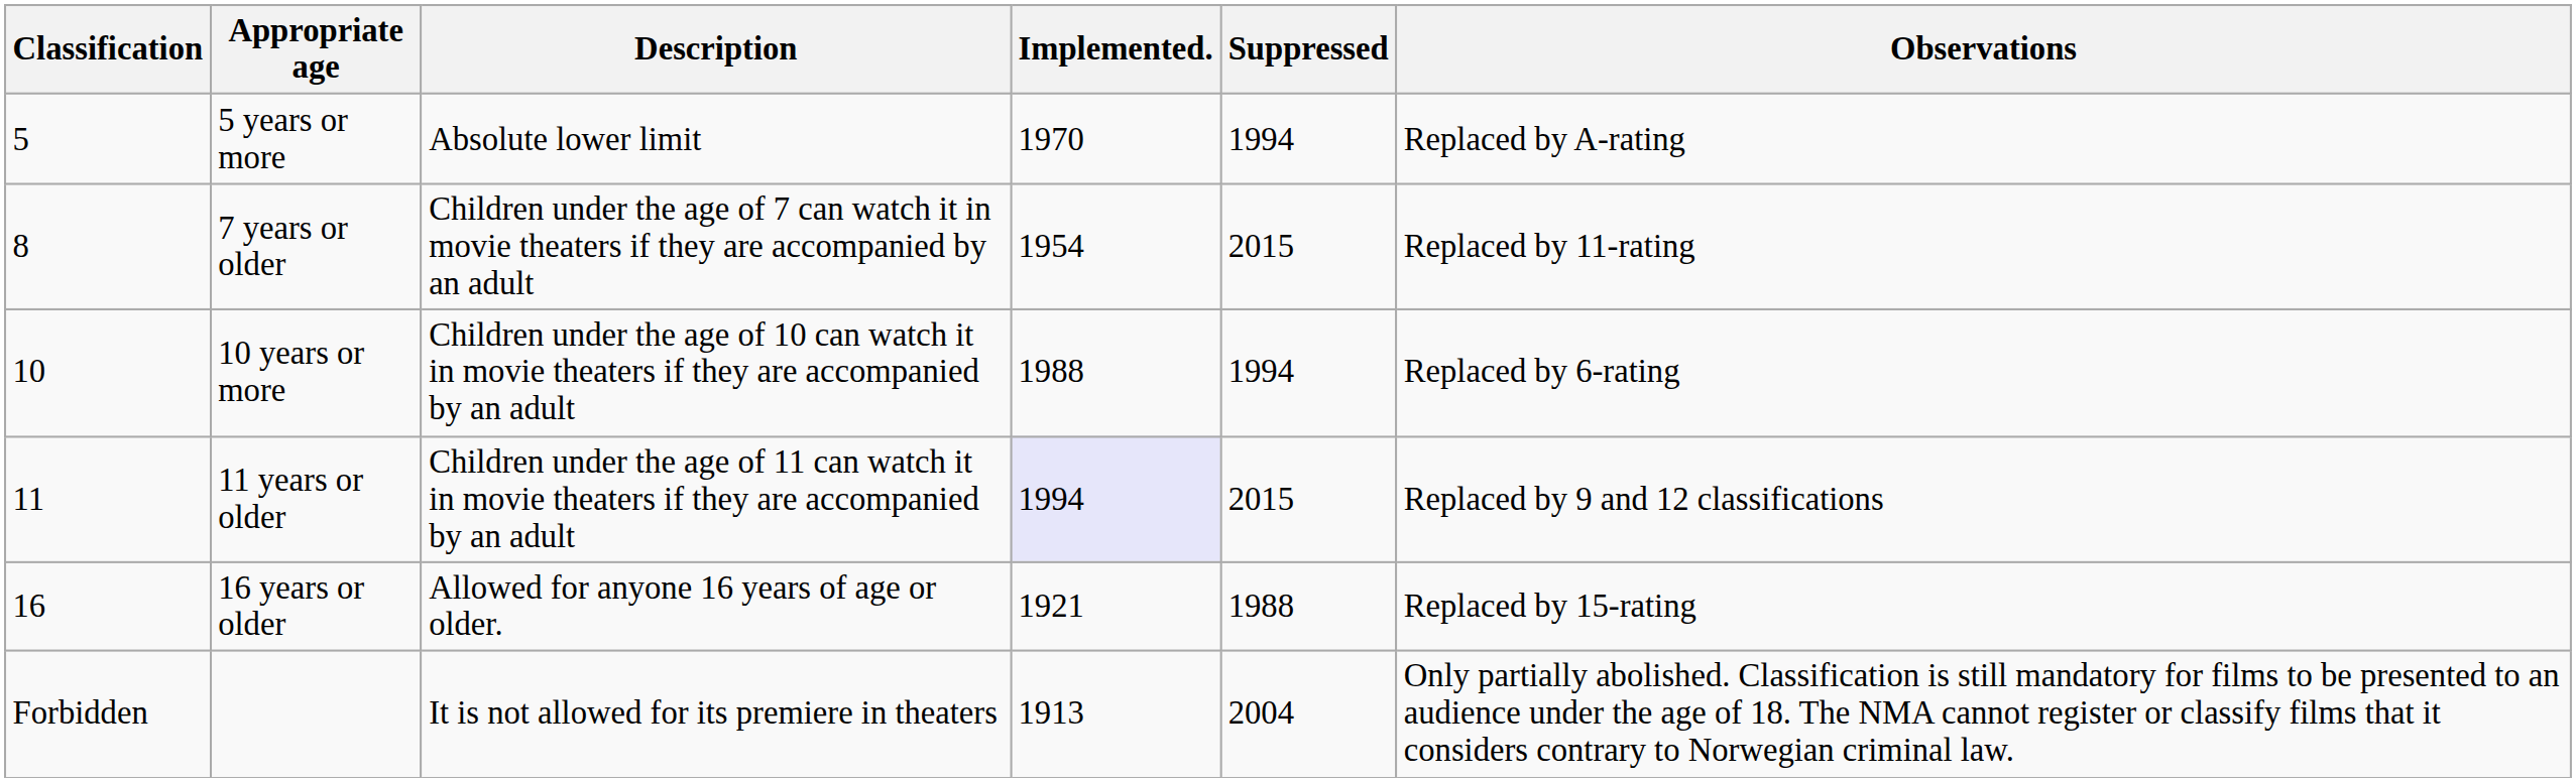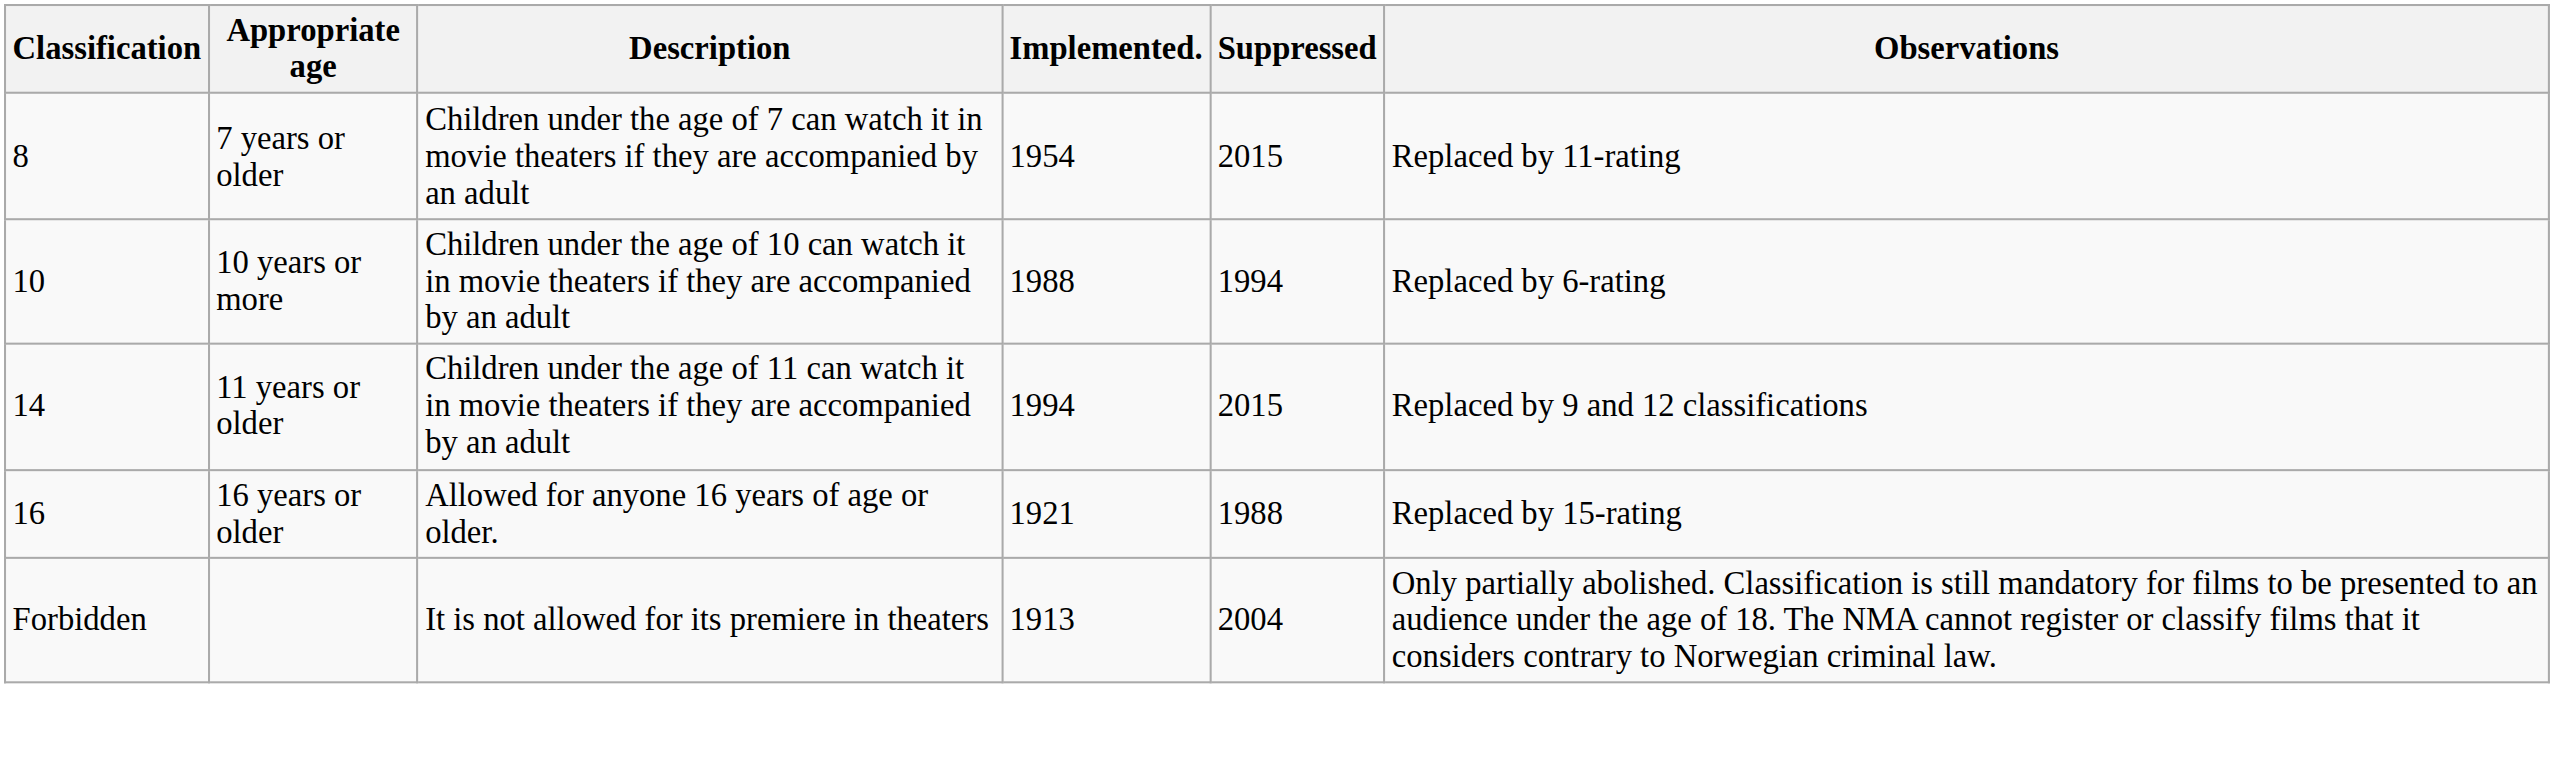 <table class="wikitable">
 <tr>
 <th>Classification</th>
 <th>Appropriate age</th>
 <th>Description</th>
 <th>Implemented.</th>
 <th>Suppressed</th>
 <th>Observations</th>
-</tr>
-<tr>
-<td>5</td>
-<td>5 years or more</td>
-<td Allowed for anyone 5 years of age or older.>Absolute lower limit</td>
-<td>1970</td>
-<td>1994</td>
-<td>Replaced by A-rating</td>
 </tr>
 <tr>
 <td>8</td>
 <td>7 years or older</td>
 <td Allowed for anyone 7 years of age or older.>Children under the age of 7 can watch it in movie theaters if they are accompanied by an adult</td>
 <td>1954</td>
 <td>2015</td>
 <td>Replaced by 11-rating</td>
 </tr>
 <tr>
 <td>10</td>
 <td>10 years or more</td>
 <td Allowed for anyone 10 years or older.>Children under the age of 10 can watch it in movie theaters if they are accompanied by an adult</td>
 <td>1988</td>
 <td>1994</td>
 <td>Replaced by 6-rating</td>
 </tr>
 <tr>
-<td>11</td>
+<td>14</td>
 <td>11 years or older</td>
 <td Allowed for anyone 11 years of age or older.>Children under the age of 11 can watch it in movie theaters if they are accompanied by an adult</td>
-<td style="background: lavender;">1994</td>
+<td>1994</td>
 <td>2015</td>
 <td>Replaced by 9 and 12 classifications</td>
 </tr>
 <tr>
 <td>16</td>
 <td>16 years or older</td>
 <td>Allowed for anyone 16 years of age or older.</td>
 <td>1921</td>
 <td>1988</td>
 <td>Replaced by 15-rating</td>
 </tr>
 <tr>
 <td>Forbidden</td>
 <td></td>
 <td>It is not allowed for its premiere in theaters</td>
 <td>1913</td>
 <td>2004</td>
 <td>Only partially abolished. Classification is still mandatory for films to be presented to an audience under the age of 18. The NMA cannot register or classify films that it considers contrary to Norwegian criminal law.</td>
 </tr>
 </table>
